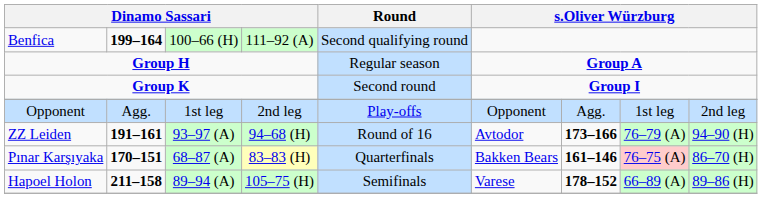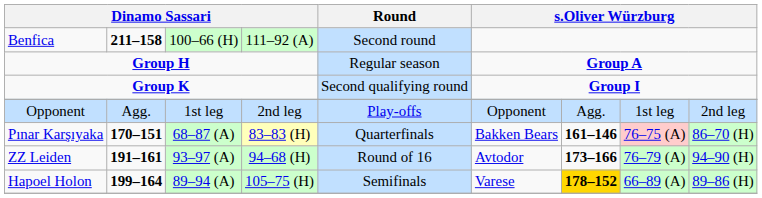 <table class="wikitable" style="text-align:center;">
 <tr>
 <th colspan=4> <a href='#'>Dinamo Sassari</a></th>
 <th>Round</th>
 <th colspan=4> <a href='#'>s.Oliver Würzburg</a></th>
 </tr>
 <tr>
 <td align=left> <a href='#'>Benfica</a></td>
-<td><strong>199–164</strong></td>
+<td><strong>211–158</strong></td>
 <td bgcolor=#cfc>100–66 (H)</td>
 <td bgcolor=#cfc>111–92 (A)</td>
-<td style="background:#c1e0ff;">Second qualifying round</td>
+<td style="background:#c1e0ff;">Second round</td>
 <td colspan=4></td>
 </tr>
 <tr>
 <td colspan="4" style="vertical-align:top;"><strong><a href='#'>Group H</a></strong> <br><div> </div></td>
 <td style="background:#c1e0ff;">Regular season</td>
 <td colspan="4" style="vertical-align:top;"><strong><a href='#'>Group A</a></strong> <br><div> </div></td>
 </tr>
 <tr>
 <td colspan="4" style="vertical-align:top;"><strong><a href='#'>Group K</a></strong> <br><div> </div></td>
-<td style="background:#c1e0ff;">Second round</td>
+<td style="background:#c1e0ff;">Second qualifying round</td>
 <td colspan="4" style="vertical-align:top;"><strong><a href='#'>Group I</a></strong> <br><div> </div></td>
 </tr>
 <tr>
 </tr>
 <tr style="background:#c1e0ff">
 <td>Opponent</td>
 <td>Agg.</td>
 <td>1st leg</td>
 <td>2nd leg</td>
 <td><a href='#'>Play-offs</a></td>
 <td>Opponent</td>
 <td>Agg.</td>
 <td>1st leg</td>
 <td>2nd leg</td>
 </tr>
 <tr>
+<td align=left> <a href='#'>Pınar Karşıyaka</a></td>
+<td><strong>170–151</strong></td>
+<td style="background:#cfc;"><a href='#'>68–87</a> (A)</td>
+<td style="background:#ffb;"><a href='#'>83–83</a> (H)</td>
+<td style="background:#c1e0ff;">Quarterfinals</td>
+<td align=left> <a href='#'>Bakken Bears</a></td>
+<td><strong>161–146</strong></td>
+<td style="background:#fcc;"><a href='#'>76–75</a> (A)</td>
+<td style="background:#cfc;"><a href='#'>86–70</a> (H)</td>
+</tr>
+<tr>
 <td align=left> <a href='#'>ZZ Leiden</a></td>
 <td><strong>191–161</strong></td>
 <td style="background:#cfc;"><a href='#'>93–97</a> (A)</td>
 <td style="background:#cfc;"><a href='#'>94–68</a> (H)</td>
 <td style="background:#c1e0ff;">Round of 16</td>
 <td align=left> <a href='#'>Avtodor</a></td>
 <td><strong>173–166</strong></td>
 <td style="background:#cfc;"><a href='#'>76–79</a> (A)</td>
 <td style="background:#cfc;"><a href='#'>94–90</a> (H)</td>
 </tr>
 <tr>
-<td align=left> <a href='#'>Pınar Karşıyaka</a></td>
-<td><strong>170–151</strong></td>
-<td style="background:#cfc;"><a href='#'>68–87</a> (A)</td>
-<td style="background:#ffb;"><a href='#'>83–83</a> (H)</td>
-<td style="background:#c1e0ff;">Quarterfinals</td>
-<td align=left> <a href='#'>Bakken Bears</a></td>
-<td><strong>161–146</strong></td>
-<td style="background:#fcc;"><a href='#'>76–75</a> (A)</td>
-<td style="background:#cfc;"><a href='#'>86–70</a> (H)</td>
-</tr>
-<tr>
 <td align=left> <a href='#'>Hapoel Holon</a></td>
-<td><strong>211–158</strong></td>
+<td><strong>199–164</strong></td>
 <td style="background:#cfc;"><a href='#'>89–94</a> (A)</td>
 <td style="background:#cfc;"><a href='#'>105–75</a> (H)</td>
 <td style="background:#c1e0ff;">Semifinals</td>
 <td align=left> <a href='#'>Varese</a></td>
-<td><strong>178–152</strong></td>
+<td style="background: gold;"><strong>178–152</strong></td>
 <td style="background:#cfc;"><a href='#'>66–89</a> (A)</td>
 <td style="background:#cfc;"><a href='#'>89–86</a> (H)</td>
 </tr>
 <tr>
 </tr>
 </table>
